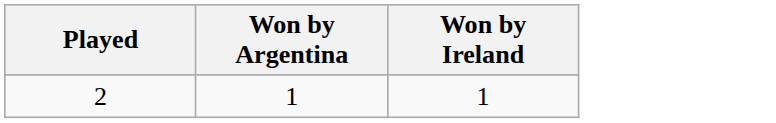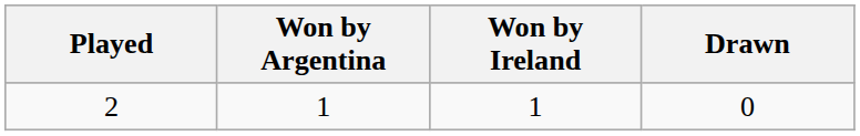 <table class="wikitable">
 <tr>
 <th width="110">Played</th>
 <th width="110">Won by<br>Argentina</th>
 <th width="110">Won by<br>Ireland</th>
+<th width="110">Drawn</th>
 </tr>
 <tr>
 <td style="text-align:center">2</td>
 <td style="text-align:center">1</td>
 <td style="text-align:center">1</td>
+<td style="text-align:center">0</td>
 </tr>
 </table>
